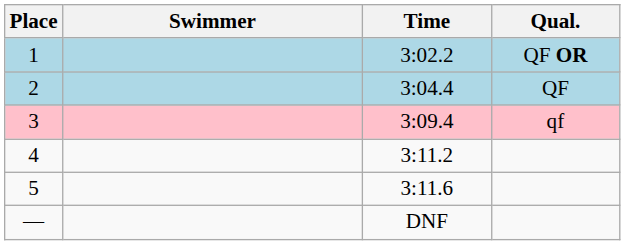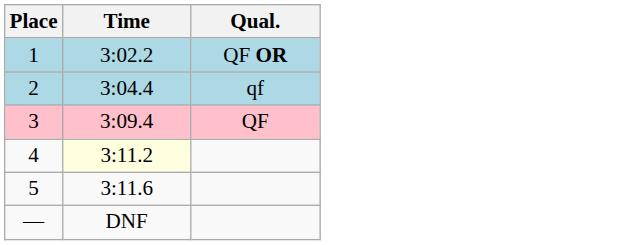 <table class=wikitable style="text-align:center">
 <tr>
 <th>Place</th>
-<th width=220>Swimmer</th>
 <th width=90>Time</th>
 <th width=90>Qual.</th>
 </tr>
 <tr bgcolor=lightblue>
 <td>1</td>
-<td align=left></td>
 <td>3:02.2</td>
 <td>QF <strong>OR</strong></td>
 </tr>
 <tr bgcolor=lightblue>
 <td>2</td>
-<td align=left></td>
 <td>3:04.4</td>
-<td>QF</td>
+<td>qf</td>
 </tr>
 <tr bgcolor=pink>
 <td>3</td>
-<td align=left></td>
 <td>3:09.4</td>
-<td>qf</td>
+<td>QF</td>
 </tr>
 <tr>
 <td>4</td>
-<td align=left></td>
-<td>3:11.2</td>
+<td style="background: lightyellow;">3:11.2</td>
 <td></td>
 </tr>
 <tr>
 <td>5</td>
-<td align=left></td>
 <td>3:11.6</td>
 <td></td>
 </tr>
 <tr>
 <td>—</td>
-<td align=left></td>
 <td>DNF</td>
 <td></td>
 </tr>
 </table>
